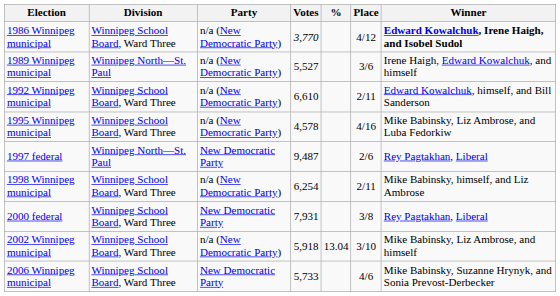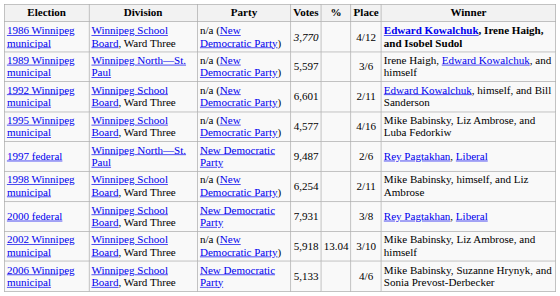 <table class="wikitable" width="800">
 <tr>
 <th align="left">Election</th>
 <th align="left">Division</th>
 <th align="left">Party</th>
 <th align="right">Votes</th>
 <th align="right">%</th>
 <th align="center">Place</th>
 <th align="center">Winner</th>
 </tr>
 <tr>
 <td align="left"><a href='#'>1986 Winnipeg municipal</a></td>
 <td align="left"><a href='#'>Winnipeg School Board</a>, Ward Three</td>
 <td align="left">n/a (<a href='#'>New Democratic Party</a>)</td>
 <td align="right"><em>3,770</em></td>
 <td align="right"></td>
 <td align="center">4/12</td>
 <td align="left"><strong><a href='#'>Edward Kowalchuk</a>, Irene Haigh, and Isobel Sudol</strong></td>
 </tr>
 <tr>
 <td align="left"><a href='#'>1989 Winnipeg municipal</a></td>
 <td align="left"><a href='#'>Winnipeg North—St. Paul</a></td>
 <td align="left">n/a (<a href='#'>New Democratic Party</a>)</td>
-<td align="right">5,527</td>
+<td align="right">5,597</td>
 <td align="right"></td>
 <td align="center">3/6</td>
 <td align="left">Irene Haigh, <a href='#'>Edward Kowalchuk</a>, and himself</td>
 </tr>
 <tr>
 <td align="left"><a href='#'>1992 Winnipeg municipal</a></td>
 <td align="left"><a href='#'>Winnipeg School Board</a>, Ward Three</td>
 <td align="left">n/a (<a href='#'>New Democratic Party</a>)</td>
-<td align="right">6,610</td>
+<td align="right">6,601</td>
 <td align="right"></td>
 <td align="center">2/11</td>
 <td align="left"><a href='#'>Edward Kowalchuk</a>, himself, and Bill Sanderson</td>
 </tr>
 <tr>
 <td align="left"><a href='#'>1995 Winnipeg municipal</a></td>
 <td align="left"><a href='#'>Winnipeg School Board</a>, Ward Three</td>
 <td align="left">n/a (<a href='#'>New Democratic Party</a>)</td>
-<td align="right">4,578</td>
+<td align="right">4,577</td>
 <td align="right"></td>
 <td align="center">4/16</td>
 <td align="left">Mike Babinsky, Liz Ambrose, and Luba Fedorkiw</td>
 </tr>
 <tr>
 <td align="left"><a href='#'>1997 federal</a></td>
 <td align="left"><a href='#'>Winnipeg North—St. Paul</a></td>
 <td align="left"><a href='#'>New Democratic Party</a></td>
 <td align="right">9,487</td>
 <td align="right"></td>
 <td align="center">2/6</td>
 <td align="left"><a href='#'>Rey Pagtakhan</a>, <a href='#'>Liberal</a></td>
 </tr>
 <tr>
 <td align="left"><a href='#'>1998 Winnipeg municipal</a></td>
 <td align="left"><a href='#'>Winnipeg School Board</a>, Ward Three</td>
 <td align="left">n/a (<a href='#'>New Democratic Party</a>)</td>
 <td align="right">6,254</td>
 <td align="right"></td>
 <td align="center">2/11</td>
 <td align="left">Mike Babinsky, himself, and Liz Ambrose</td>
 </tr>
 <tr>
 <td align="left"><a href='#'>2000 federal</a></td>
 <td align="left"><a href='#'>Winnipeg School Board</a>, Ward Three</td>
 <td align="left"><a href='#'>New Democratic Party</a></td>
 <td align="right">7,931</td>
 <td align="right"></td>
 <td align="center">3/8</td>
 <td align="left"><a href='#'>Rey Pagtakhan</a>, <a href='#'>Liberal</a></td>
 </tr>
 <tr>
 <td align="left"><a href='#'>2002 Winnipeg municipal</a></td>
 <td align="left"><a href='#'>Winnipeg School Board</a>, Ward Three</td>
 <td align="left">n/a (<a href='#'>New Democratic Party</a>)</td>
 <td align="right">5,918</td>
 <td align="right">13.04</td>
 <td align="center">3/10</td>
 <td align="left">Mike Babinsky, Liz Ambrose, and himself</td>
 </tr>
 <tr>
 <td align="left"><a href='#'>2006 Winnipeg municipal</a></td>
 <td align="left"><a href='#'>Winnipeg School Board</a>, Ward Three</td>
 <td align="left"><a href='#'>New Democratic Party</a></td>
-<td align="right">5,733</td>
+<td align="right">5,133</td>
 <td align="right"></td>
 <td align="center">4/6</td>
 <td align="left">Mike Babinsky, Suzanne Hrynyk, and Sonia Prevost-Derbecker</td>
 </tr>
 </table>
